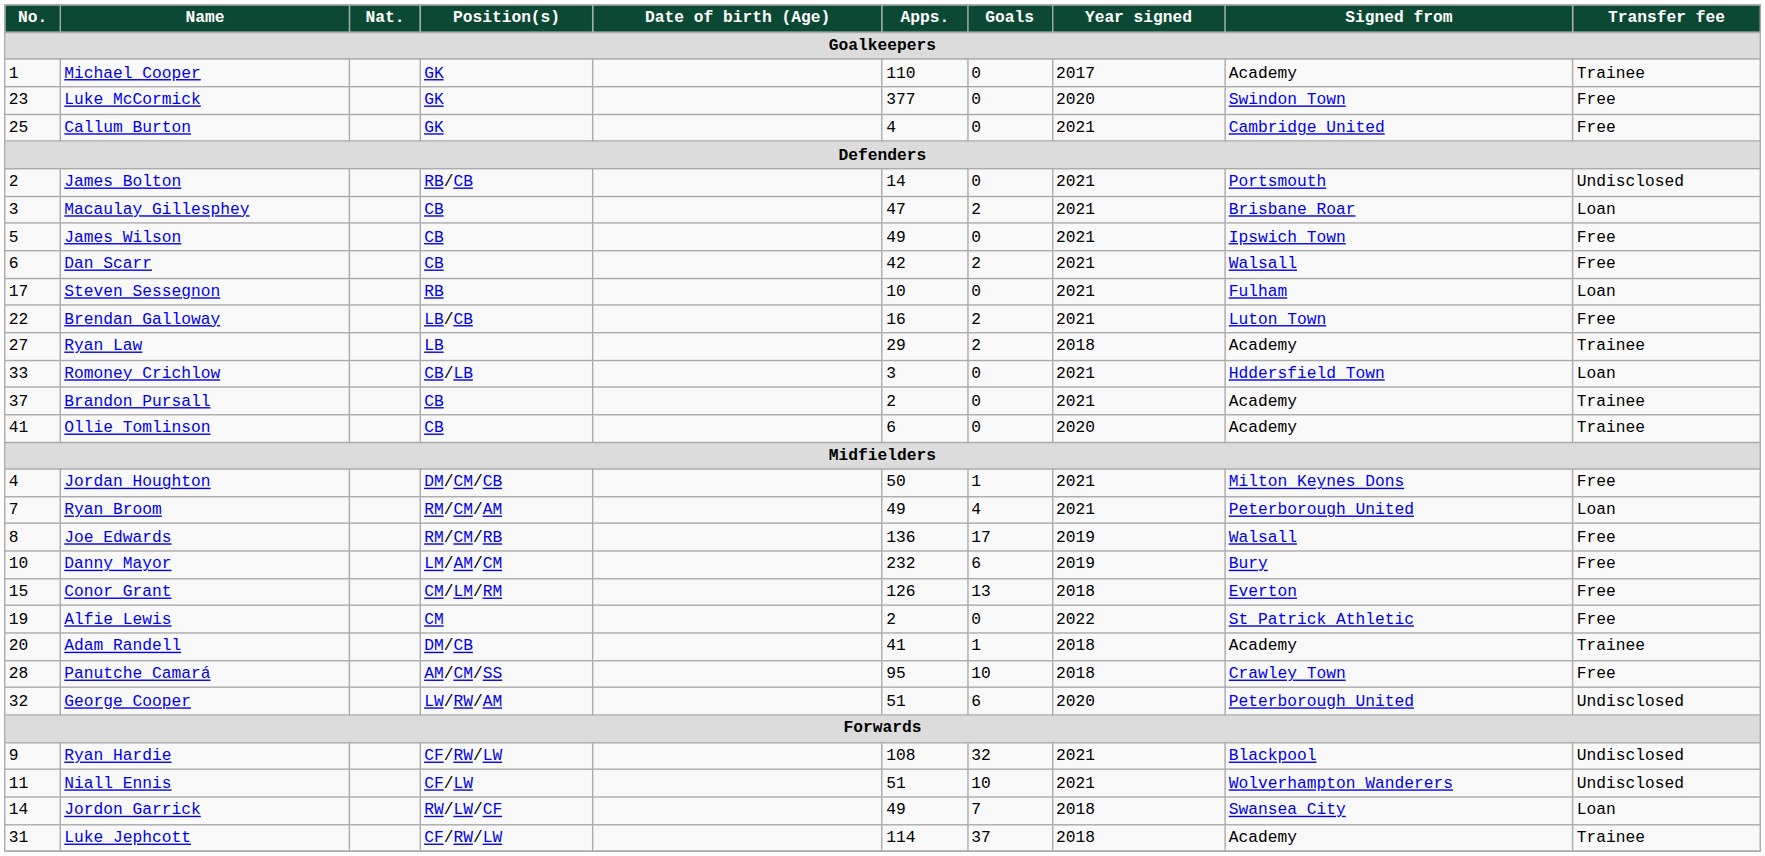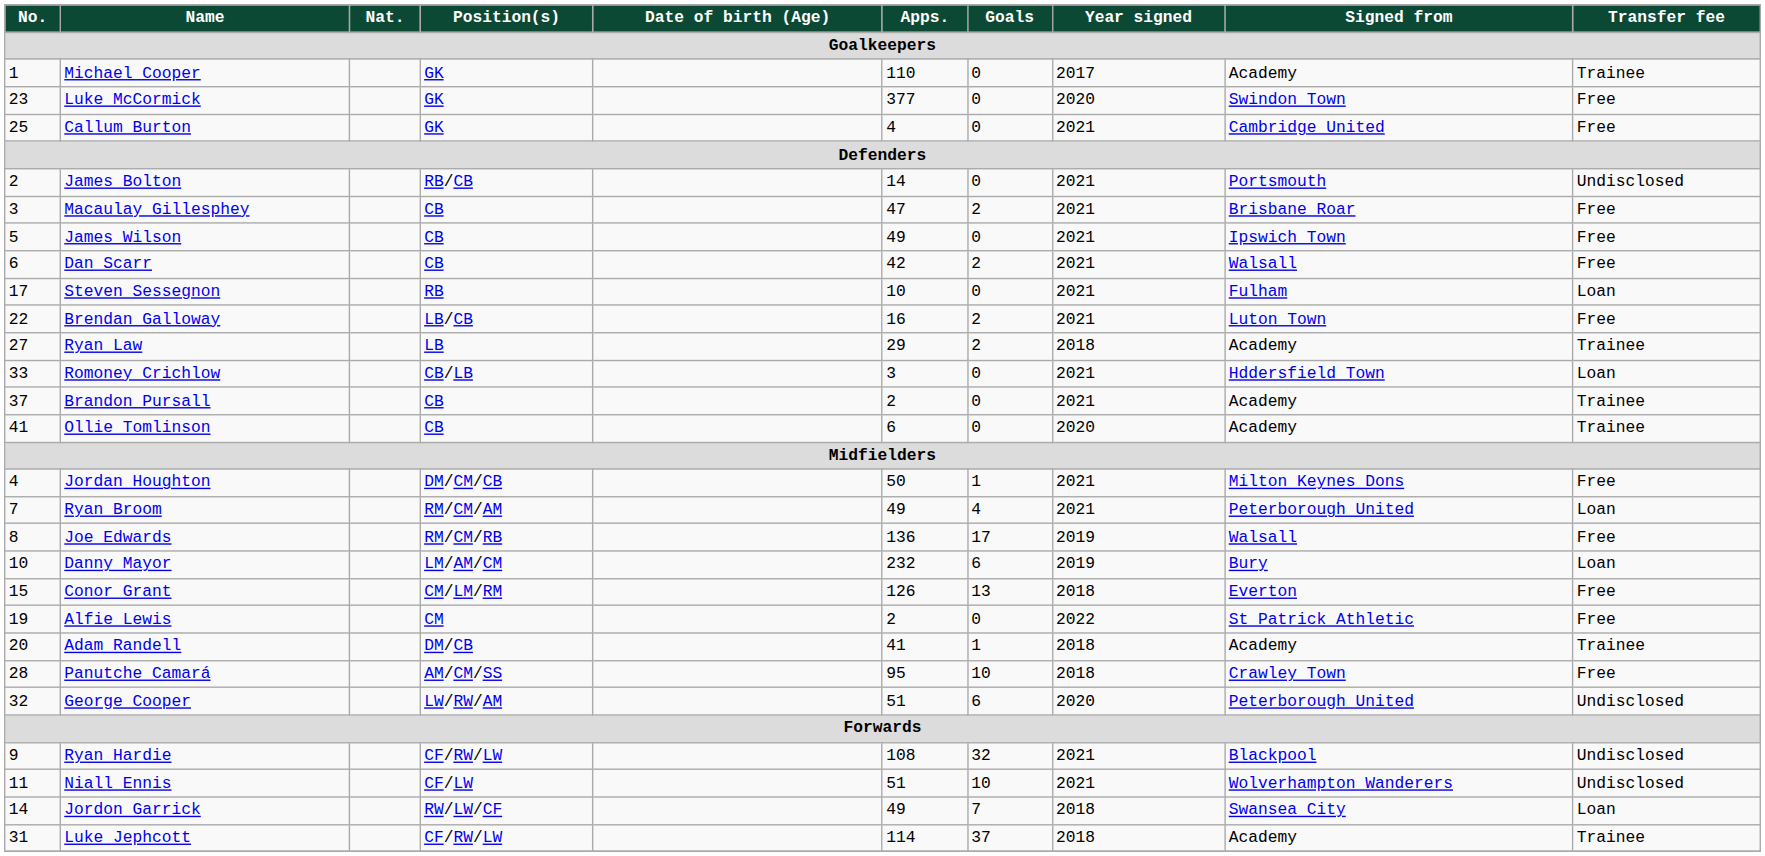 <table class="wikitable" style="font-size:90%;width:100%">
 <tr>
 <th style="background:#0C4934;color:white">No.</th>
 <th style="background:#0C4934;color:white">Name</th>
 <th style="background:#0C4934;color:white">Nat.</th>
 <th style="background:#0C4934;color:white">Position(s)</th>
 <th style="background:#0C4934;color:white">Date of birth (Age)</th>
 <th style="background:#0C4934;color:white">Apps.</th>
 <th style="background:#0C4934;color:white">Goals</th>
 <th style="background:#0C4934;color:white">Year signed</th>
 <th style="background:#0C4934;color:white">Signed from</th>
 <th style="background:#0C4934;color:white">Transfer fee</th>
 </tr>
 <tr>
 <th colspan=11 style="background:#dcdcdc">Goalkeepers</th>
 </tr>
 <tr>
 <td>1</td>
 <td><a href='#'>Michael Cooper</a></td>
 <td></td>
 <td><a href='#'>GK</a></td>
 <td></td>
 <td>110</td>
 <td>0</td>
 <td>2017</td>
 <td>Academy</td>
 <td>Trainee</td>
 </tr>
 <tr>
 <td>23</td>
 <td><a href='#'>Luke McCormick</a></td>
 <td></td>
 <td><a href='#'>GK</a></td>
 <td></td>
 <td>377</td>
 <td>0</td>
 <td>2020</td>
 <td> <a href='#'>Swindon Town</a></td>
 <td>Free</td>
 </tr>
 <tr>
 <td>25</td>
 <td><a href='#'>Callum Burton</a></td>
 <td></td>
 <td><a href='#'>GK</a></td>
 <td></td>
 <td>4</td>
 <td>0</td>
 <td>2021</td>
 <td> <a href='#'>Cambridge United</a></td>
 <td>Free</td>
 </tr>
 <tr>
 <th colspan=11 style="background:#dcdcdc">Defenders</th>
 </tr>
 <tr>
 <td>2</td>
 <td><a href='#'>James Bolton</a></td>
 <td></td>
 <td><a href='#'>RB</a>/<a href='#'>CB</a></td>
 <td></td>
 <td>14</td>
 <td>0</td>
 <td>2021</td>
 <td> <a href='#'>Portsmouth</a></td>
 <td>Undisclosed</td>
 </tr>
 <tr>
 <td>3</td>
 <td><a href='#'>Macaulay Gillesphey</a></td>
 <td></td>
 <td><a href='#'>CB</a></td>
 <td></td>
 <td>47</td>
 <td>2</td>
 <td>2021</td>
 <td> <a href='#'>Brisbane Roar</a></td>
-<td>Loan</td>
+<td>Free</td>
 </tr>
 <tr>
 <td>5</td>
 <td><a href='#'>James Wilson</a></td>
 <td></td>
 <td><a href='#'>CB</a></td>
 <td></td>
 <td>49</td>
 <td>0</td>
 <td>2021</td>
 <td> <a href='#'>Ipswich Town</a></td>
 <td>Free</td>
 </tr>
 <tr>
 <td>6</td>
 <td><a href='#'>Dan Scarr</a></td>
 <td></td>
 <td><a href='#'>CB</a></td>
 <td></td>
 <td>42</td>
 <td>2</td>
 <td>2021</td>
 <td> <a href='#'>Walsall</a></td>
 <td>Free</td>
 </tr>
 <tr>
 <td>17</td>
 <td><a href='#'>Steven Sessegnon</a></td>
 <td></td>
 <td><a href='#'>RB</a></td>
 <td></td>
 <td>10</td>
 <td>0</td>
 <td>2021</td>
 <td> <a href='#'>Fulham</a></td>
 <td>Loan</td>
 </tr>
 <tr>
 <td>22</td>
 <td><a href='#'>Brendan Galloway</a></td>
 <td></td>
 <td><a href='#'>LB</a>/<a href='#'>CB</a></td>
 <td></td>
 <td>16</td>
 <td>2</td>
 <td>2021</td>
 <td> <a href='#'>Luton Town</a></td>
 <td>Free</td>
 </tr>
 <tr>
 <td>27</td>
 <td><a href='#'>Ryan Law</a></td>
 <td></td>
 <td><a href='#'>LB</a></td>
 <td></td>
 <td>29</td>
 <td>2</td>
 <td>2018</td>
 <td>Academy</td>
 <td>Trainee</td>
 </tr>
 <tr>
 <td>33</td>
 <td><a href='#'>Romoney Crichlow</a></td>
 <td></td>
 <td><a href='#'>CB</a>/<a href='#'>LB</a></td>
 <td></td>
 <td>3</td>
 <td>0</td>
 <td>2021</td>
 <td> <a href='#'>Hddersfield Town</a></td>
 <td>Loan</td>
 </tr>
 <tr>
 <td>37</td>
 <td><a href='#'>Brandon Pursall</a></td>
 <td></td>
 <td><a href='#'>CB</a></td>
 <td></td>
 <td>2</td>
 <td>0</td>
 <td>2021</td>
 <td>Academy</td>
 <td>Trainee</td>
 </tr>
 <tr>
 <td>41</td>
 <td><a href='#'>Ollie Tomlinson</a></td>
 <td></td>
 <td><a href='#'>CB</a></td>
 <td></td>
 <td>6</td>
 <td>0</td>
 <td>2020</td>
 <td>Academy</td>
 <td>Trainee</td>
 </tr>
 <tr>
 <th colspan=11 style="background:#dcdcdc">Midfielders</th>
 </tr>
 <tr>
 <td>4</td>
 <td><a href='#'>Jordan Houghton</a></td>
 <td></td>
 <td><a href='#'>DM</a>/<a href='#'>CM</a>/<a href='#'>CB</a></td>
 <td></td>
 <td>50</td>
 <td>1</td>
 <td>2021</td>
 <td> <a href='#'>Milton Keynes Dons</a></td>
 <td>Free</td>
 </tr>
 <tr>
 <td>7</td>
 <td><a href='#'>Ryan Broom</a></td>
 <td></td>
 <td><a href='#'>RM</a>/<a href='#'>CM</a>/<a href='#'>AM</a></td>
 <td></td>
 <td>49</td>
 <td>4</td>
 <td>2021</td>
 <td> <a href='#'>Peterborough United</a></td>
 <td>Loan</td>
 </tr>
 <tr>
 <td>8</td>
 <td><a href='#'>Joe Edwards</a></td>
 <td></td>
 <td><a href='#'>RM</a>/<a href='#'>CM</a>/<a href='#'>RB</a></td>
 <td></td>
 <td>136</td>
 <td>17</td>
 <td>2019</td>
 <td> <a href='#'>Walsall</a></td>
 <td>Free</td>
 </tr>
 <tr>
 <td>10</td>
 <td><a href='#'>Danny Mayor</a></td>
 <td></td>
 <td><a href='#'>LM</a>/<a href='#'>AM</a>/<a href='#'>CM</a></td>
 <td></td>
 <td>232</td>
 <td>6</td>
 <td>2019</td>
 <td> <a href='#'>Bury</a></td>
-<td>Free</td>
+<td>Loan</td>
 </tr>
 <tr>
 <td>15</td>
 <td><a href='#'>Conor Grant</a></td>
 <td></td>
 <td><a href='#'>CM</a>/<a href='#'>LM</a>/<a href='#'>RM</a></td>
 <td></td>
 <td>126</td>
 <td>13</td>
 <td>2018</td>
 <td> <a href='#'>Everton</a></td>
 <td>Free</td>
 </tr>
 <tr>
 <td>19</td>
 <td><a href='#'>Alfie Lewis</a></td>
 <td></td>
 <td><a href='#'>CM</a></td>
 <td></td>
 <td>2</td>
 <td>0</td>
 <td>2022</td>
 <td> <a href='#'>St Patrick Athletic</a></td>
 <td>Free</td>
 </tr>
 <tr>
 <td>20</td>
 <td><a href='#'>Adam Randell</a></td>
 <td></td>
 <td><a href='#'>DM</a>/<a href='#'>CB</a></td>
 <td></td>
 <td>41</td>
 <td>1</td>
 <td>2018</td>
 <td>Academy</td>
 <td>Trainee</td>
 </tr>
 <tr>
 <td>28</td>
 <td><a href='#'>Panutche Camará</a></td>
 <td></td>
 <td><a href='#'>AM</a>/<a href='#'>CM</a>/<a href='#'>SS</a></td>
 <td></td>
 <td>95</td>
 <td>10</td>
 <td>2018</td>
 <td> <a href='#'>Crawley Town</a></td>
 <td>Free</td>
 </tr>
 <tr>
 <td>32</td>
 <td><a href='#'>George Cooper</a></td>
 <td></td>
 <td><a href='#'>LW</a>/<a href='#'>RW</a>/<a href='#'>AM</a></td>
 <td></td>
 <td>51</td>
 <td>6</td>
 <td>2020</td>
 <td> <a href='#'>Peterborough United</a></td>
 <td>Undisclosed</td>
 </tr>
 <tr>
 <th colspan=11 style="background:#dcdcdc">Forwards</th>
 </tr>
 <tr>
 <td>9</td>
 <td><a href='#'>Ryan Hardie</a></td>
 <td></td>
 <td><a href='#'>CF</a>/<a href='#'>RW</a>/<a href='#'>LW</a></td>
 <td></td>
 <td>108</td>
 <td>32</td>
 <td>2021</td>
 <td> <a href='#'>Blackpool</a></td>
 <td>Undisclosed</td>
 </tr>
 <tr>
 <td>11</td>
 <td><a href='#'>Niall Ennis</a></td>
 <td></td>
 <td><a href='#'>CF</a>/<a href='#'>LW</a></td>
 <td></td>
 <td>51</td>
 <td>10</td>
 <td>2021</td>
 <td> <a href='#'>Wolverhampton Wanderers</a></td>
 <td>Undisclosed</td>
 </tr>
 <tr>
 <td>14</td>
 <td><a href='#'>Jordon Garrick</a></td>
 <td></td>
 <td><a href='#'>RW</a>/<a href='#'>LW</a>/<a href='#'>CF</a></td>
 <td></td>
 <td>49</td>
 <td>7</td>
 <td>2018</td>
 <td> <a href='#'>Swansea City</a></td>
 <td>Loan</td>
 </tr>
 <tr>
 <td>31</td>
 <td><a href='#'>Luke Jephcott</a></td>
 <td></td>
 <td><a href='#'>CF</a>/<a href='#'>RW</a>/<a href='#'>LW</a></td>
 <td></td>
 <td>114</td>
 <td>37</td>
 <td>2018</td>
 <td>Academy</td>
 <td>Trainee</td>
 </tr>
 <tr>
 </tr>
 </table>
